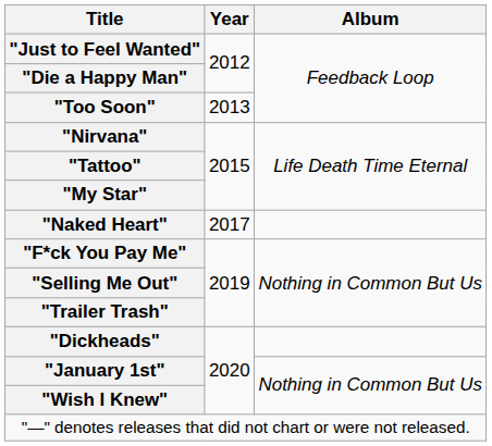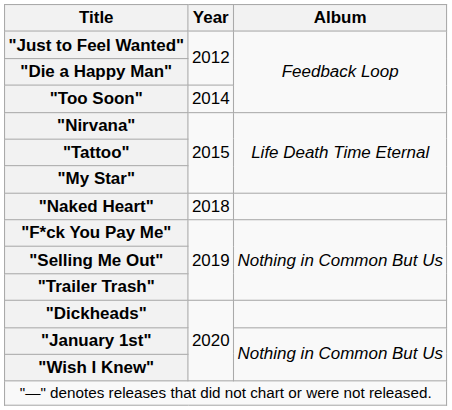 <table class="wikitable plainrowheaders" style="text-align:center;">
 <tr>
 <th>Title</th>
 <th>Year</th>
 <th>Album</th>
 </tr>
 <tr>
 <th scope="row">"Just to Feel Wanted"</th>
 <td rowspan="2">2012</td>
 <td rowspan="3"><em>Feedback Loop</em></td>
 </tr>
 <tr>
 <th scope="row">"Die a Happy Man"<br></th>
 </tr>
 <tr>
 <th scope="row">"Too Soon"</th>
-<td>2013</td>
+<td>2014</td>
 </tr>
 <tr>
 <th scope="row">"Nirvana"</th>
 <td rowspan="3">2015</td>
 <td rowspan="3"><em>Life Death Time Eternal</em></td>
 </tr>
 <tr>
 <th scope="row">"Tattoo"</th>
 </tr>
 <tr>
 <th scope="row">"My Star"</th>
 </tr>
 <tr>
 <th scope="row">"Naked Heart"</th>
-<td>2017</td>
+<td>2018</td>
 <td></td>
 </tr>
 <tr>
 <th scope="row">"F*ck You Pay Me"</th>
 <td rowspan="3">2019</td>
 <td rowspan="3"><em>Nothing in Common But Us</em></td>
 </tr>
 <tr>
 <th scope="row">"Selling Me Out"</th>
 </tr>
 <tr>
 <th scope="row">"Trailer Trash"</th>
 </tr>
 <tr>
 <th scope="row">"Dickheads"<br></th>
 <td rowspan="3">2020</td>
 <td></td>
 </tr>
 <tr>
 <th scope="row">"January 1st"</th>
 <td rowspan="2"><em>Nothing in Common But Us</em></td>
 </tr>
 <tr>
 <th scope="row">"Wish I Knew"</th>
 </tr>
 <tr>
 <td align="center" colspan="6" style="font-size:90%">"—" denotes releases that did not chart or were not released.</td>
 </tr>
 </table>
